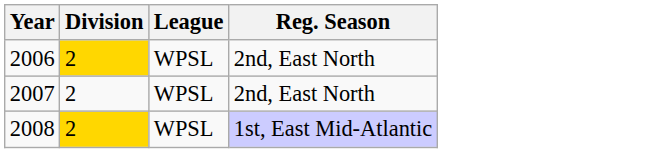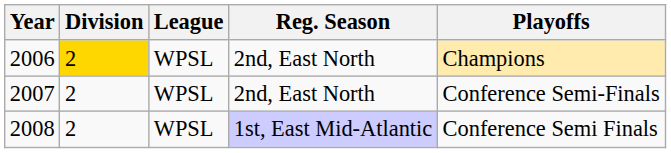 <table class="wikitable">
 <tr>
 <th>Year</th>
 <th>Division</th>
 <th>League</th>
 <th>Reg. Season</th>
+<th>Playoffs</th>
 </tr>
 <tr>
 <td>2006</td>
 <td style="background: gold;">2</td>
 <td>WPSL</td>
 <td>2nd, East North</td>
+<td bgcolor="FFEBAD">Champions</td>
 </tr>
 <tr>
 <td>2007</td>
 <td>2</td>
 <td>WPSL</td>
 <td>2nd, East North</td>
+<td>Conference Semi-Finals</td>
 </tr>
 <tr>
 <td>2008</td>
-<td style="background: gold;">2</td>
+<td>2</td>
 <td>WPSL</td>
 <td bgcolor=#ccccff>1st, East Mid-Atlantic</td>
+<td>Conference Semi Finals</td>
 </tr>
 </table>
